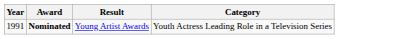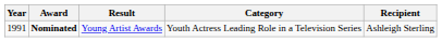 <table class="wikitable" style="font-size: 90%;">
 <tr>
 <th>Year</th>
 <th>Award</th>
 <th>Result</th>
 <th>Category</th>
+<th>Recipient</th>
 </tr>
 <tr>
 <td>1991</td>
 <td><strong>Nominated</strong></td>
 <td><a href='#'>Young Artist Awards</a></td>
 <td>Youth Actress Leading Role in a Television Series</td>
+<td>Ashleigh Sterling</td>
 </tr>
 </table>
